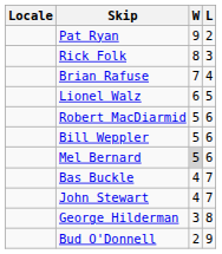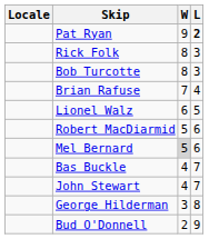 <table class="wikitable" border="1">
 <tr>
 <th>Locale</th>
 <th>Skip</th>
 <th>W</th>
 <th>L</th>
 </tr>
 <tr>
 <td></td>
 <td><a href='#'>Pat Ryan</a></td>
 <td>9</td>
-<td>2</td>
+<td><strong>2</strong></td>
 </tr>
 <tr>
 <td></td>
 <td><a href='#'>Rick Folk</a></td>
+<td>8</td>
+<td>3</td>
+</tr>
+<tr>
+<td></td>
+<td><a href='#'>Bob Turcotte</a></td>
 <td>8</td>
 <td>3</td>
 </tr>
 <tr>
 <td></td>
 <td><a href='#'>Brian Rafuse</a></td>
 <td>7</td>
 <td>4</td>
 </tr>
 <tr>
 <td></td>
 <td><a href='#'>Lionel Walz</a></td>
 <td>6</td>
 <td>5</td>
 </tr>
 <tr>
 <td></td>
 <td><a href='#'>Robert MacDiarmid</a></td>
-<td>5</td>
-<td>6</td>
-</tr>
-<tr>
-<td></td>
-<td><a href='#'>Bill Weppler</a></td>
 <td>5</td>
 <td>6</td>
 </tr>
 <tr>
 <td></td>
 <td><a href='#'>Mel Bernard</a></td>
 <td style="background: lightgrey;">5</td>
 <td>6</td>
 </tr>
 <tr>
 <td></td>
 <td><a href='#'>Bas Buckle</a></td>
 <td>4</td>
 <td>7</td>
 </tr>
 <tr>
 <td></td>
 <td><a href='#'>John Stewart</a></td>
 <td>4</td>
 <td>7</td>
 </tr>
 <tr>
 <td></td>
 <td><a href='#'>George Hilderman</a></td>
 <td>3</td>
 <td>8</td>
 </tr>
 <tr>
 <td></td>
 <td><a href='#'>Bud O'Donnell</a></td>
 <td>2</td>
 <td>9</td>
 </tr>
 </table>
